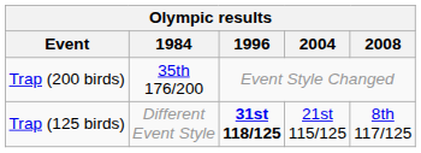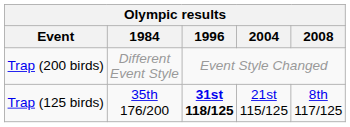 <table class="wikitable" style="text-align: center">
 <tr>
 <th colspan=5>Olympic results </th>
 </tr>
 <tr>
 <th>Event</th>
 <th>1984</th>
 <th>1996</th>
 <th>2004</th>
 <th>2008</th>
 </tr>
 <tr>
 <td align=left><a href='#'>Trap</a> (200 birds)</td>
-<td><a href='#'>35th</a><br>176/200</td>
+<td style="color: #999"><em>Different<br>Event Style</em></td>
 <td colspan=3 style="color: #999"><em>Event Style Changed</em></td>
 </tr>
 <tr>
 <td align=left><a href='#'>Trap</a> (125 birds)</td>
-<td style="color: #999"><em>Different<br>Event Style</em></td>
+<td><a href='#'>35th</a><br>176/200</td>
 <td><strong><a href='#'>31st</a><br>118/125</strong></td>
 <td><a href='#'>21st</a><br>115/125</td>
 <td><a href='#'>8th</a><br>117/125</td>
 </tr>
 </table>
